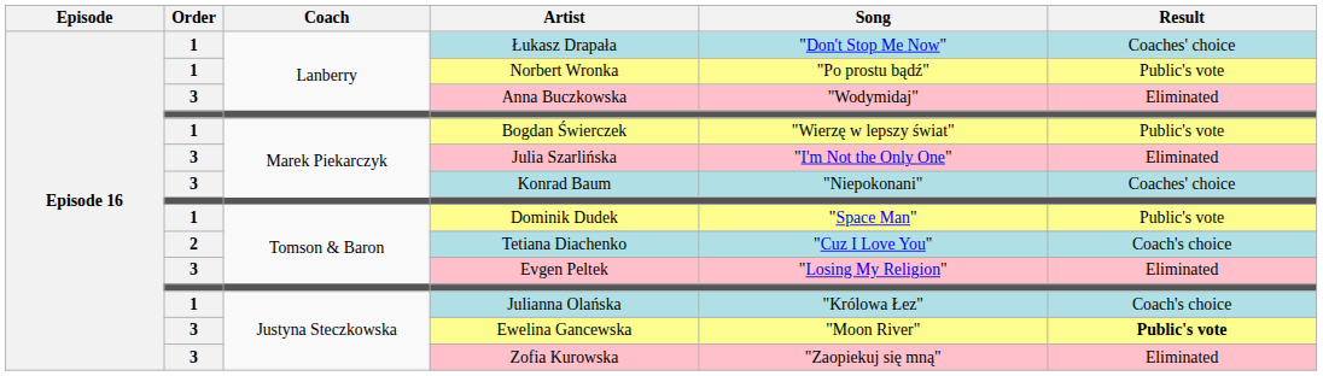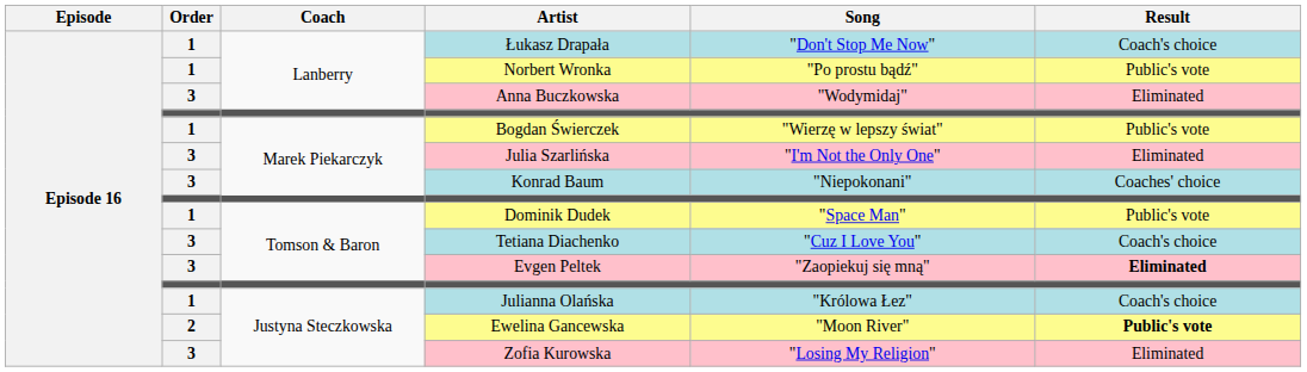 <table class="wikitable" style="text-align:center; width:100%">
 <tr>
 <th scope="col" style="width:10%">Episode</th>
 <th scope="col" style="width:03%">Order</th>
 <th scope="col" style="width:13%">Coach</th>
 <th scope="col" style="width:17%">Artist</th>
 <th scope="col" style="width:22%">Song</th>
 <th scope="col" style="width:17%">Result</th>
 </tr>
 <tr>
 <th rowspan="34">Episode 16 </th>
 <th scope="row">1</th>
 <td rowspan="4">Lanberry</td>
 <td style="background:#b0e0e6">Łukasz Drapała</td>
 <td style="background:#b0e0e6">"<a href='#'>Don't Stop Me Now</a>"</td>
-<td style="background:#b0e0e6">Coaches' choice</td>
+<td style="background:#b0e0e6">Coach's choice</td>
 </tr>
 <tr>
 <th scope="row">1</th>
 <td style="background:#fdfc8f">Norbert Wronka</td>
 <td style="background:#fdfc8f">"Po prostu bądź"</td>
 <td style="background:#fdfc8f">Public's vote</td>
 </tr>
 <tr>
 <th scope="row">3</th>
 <td style="background:pink">Anna Buczkowska</td>
 <td style="background:pink">"Wodymidaj"</td>
 <td style="background:pink">Eliminated</td>
 </tr>
 <tr>
 <td colspan="5" style="background:#555"></td>
 </tr>
 <tr>
 <th scope="row">1</th>
 <td rowspan="4">Marek Piekarczyk</td>
 <td style="background:#fdfc8f">Bogdan Świerczek</td>
 <td style="background:#fdfc8f">"Wierzę w lepszy świat"</td>
 <td style="background:#fdfc8f">Public's vote</td>
 </tr>
 <tr>
 <th scope="row">3</th>
 <td style="background:pink">Julia Szarlińska</td>
 <td style="background:pink">"<a href='#'>I'm Not the Only One</a>"</td>
 <td style="background:pink">Eliminated</td>
 </tr>
 <tr>
 <th scope="row">3</th>
 <td style="background:#b0e0e6">Konrad Baum</td>
 <td style="background:#b0e0e6">"Niepokonani"</td>
 <td style="background:#b0e0e6">Coaches' choice</td>
 </tr>
 <tr>
 <td colspan="5" style="background:#555"></td>
 </tr>
 <tr>
 <th scope="row">1</th>
 <td rowspan="4">Tomson & Baron</td>
 <td style="background:#fdfc8f">Dominik Dudek</td>
 <td style="background:#fdfc8f">"<a href='#'>Space Man</a>"</td>
 <td style="background:#fdfc8f">Public's vote</td>
 </tr>
 <tr>
-<th scope="row">2</th>
+<th scope="row">3</th>
 <td style="background:#b0e0e6">Tetiana Diachenko</td>
 <td style="background:#b0e0e6">"<a href='#'>Cuz I Love You</a>"</td>
 <td style="background:#b0e0e6">Coach's choice</td>
 </tr>
 <tr>
 <th scope="row">3</th>
 <td style="background:pink">Evgen Peltek</td>
-<td style="background:pink">"<a href='#'>Losing My Religion</a>"</td>
-<td style="background:pink">Eliminated</td>
+<td style="background:pink">"Zaopiekuj się mną"</td>
+<td style="background:pink"><strong>Eliminated</strong></td>
 </tr>
 <tr>
 <td colspan="5" style="background:#555"></td>
 </tr>
 <tr>
 <th scope="row">1</th>
 <td rowspan="4">Justyna Steczkowska</td>
 <td style="background:#b0e0e6">Julianna Olańska</td>
 <td style="background:#b0e0e6">"Królowa Łez"</td>
 <td style="background:#b0e0e6">Coach's choice</td>
 </tr>
 <tr>
-<th scope="row">3</th>
+<th scope="row">2</th>
 <td style="background:#fdfc8f">Ewelina Gancewska</td>
 <td style="background:#fdfc8f">"Moon River"</td>
 <td style="background:#fdfc8f"><strong>Public's vote</strong></td>
 </tr>
 <tr>
 <th scope="row">3</th>
 <td style="background:pink">Zofia Kurowska</td>
-<td style="background:pink">"Zaopiekuj się mną"</td>
+<td style="background:pink">"<a href='#'>Losing My Religion</a>"</td>
 <td style="background:pink">Eliminated</td>
 </tr>
 </table>
